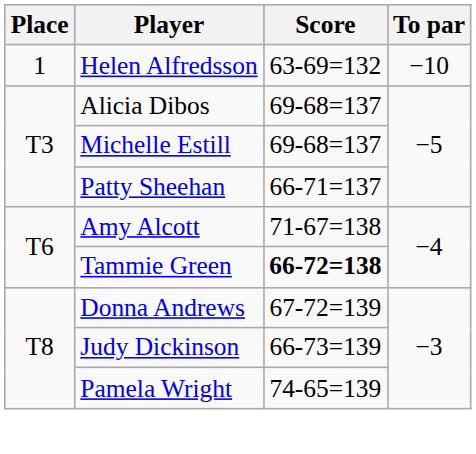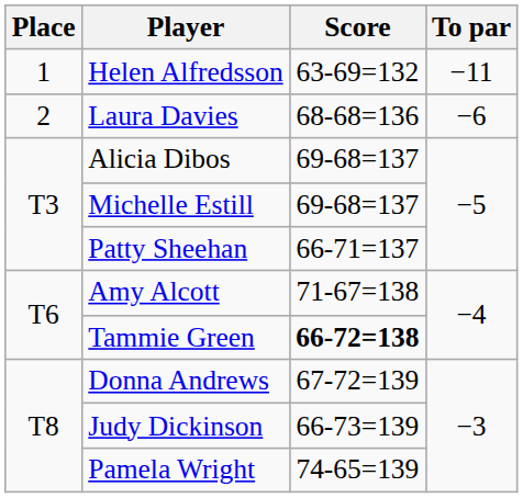 <table class=wikitable style="text-align:center">
 <tr>
 <th>Place</th>
 <th>Player</th>
 <th>Score</th>
 <th>To par</th>
 </tr>
 <tr>
 <td>1</td>
 <td align=left> <a href='#'>Helen Alfredsson</a></td>
 <td>63-69=132</td>
-<td>−10</td>
+<td>−11</td>
+</tr>
+<tr>
+<td>2</td>
+<td align=left> <a href='#'>Laura Davies</a></td>
+<td>68-68=136</td>
+<td>−6</td>
 </tr>
 <tr>
 <td rowspan=3>T3</td>
 <td align=left> Alicia Dibos</td>
 <td>69-68=137</td>
 <td rowspan=3>−5</td>
 </tr>
 <tr>
 <td align=left> <a href='#'>Michelle Estill</a></td>
 <td>69-68=137</td>
 </tr>
 <tr>
 <td align=left> <a href='#'>Patty Sheehan</a></td>
 <td>66-71=137</td>
 </tr>
 <tr>
 <td rowspan=2>T6</td>
 <td align=left> <a href='#'>Amy Alcott</a></td>
 <td>71-67=138</td>
 <td rowspan=2>−4</td>
 </tr>
 <tr>
 <td align=left> <a href='#'>Tammie Green</a></td>
 <td><strong>66-72=138</strong></td>
 </tr>
 <tr>
 <td rowspan=3>T8</td>
 <td align=left> <a href='#'>Donna Andrews</a></td>
 <td>67-72=139</td>
 <td rowspan=3>−3</td>
 </tr>
 <tr>
 <td align=left> <a href='#'>Judy Dickinson</a></td>
 <td>66-73=139</td>
 </tr>
 <tr>
 <td align=left> <a href='#'>Pamela Wright</a></td>
 <td>74-65=139</td>
 </tr>
 </table>
